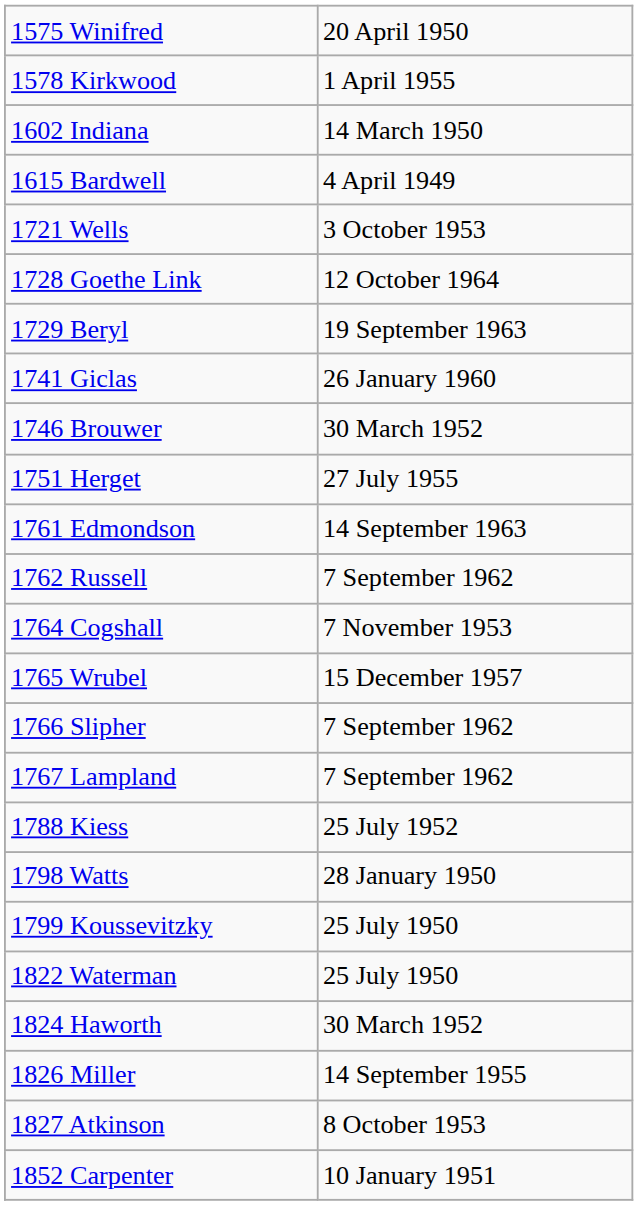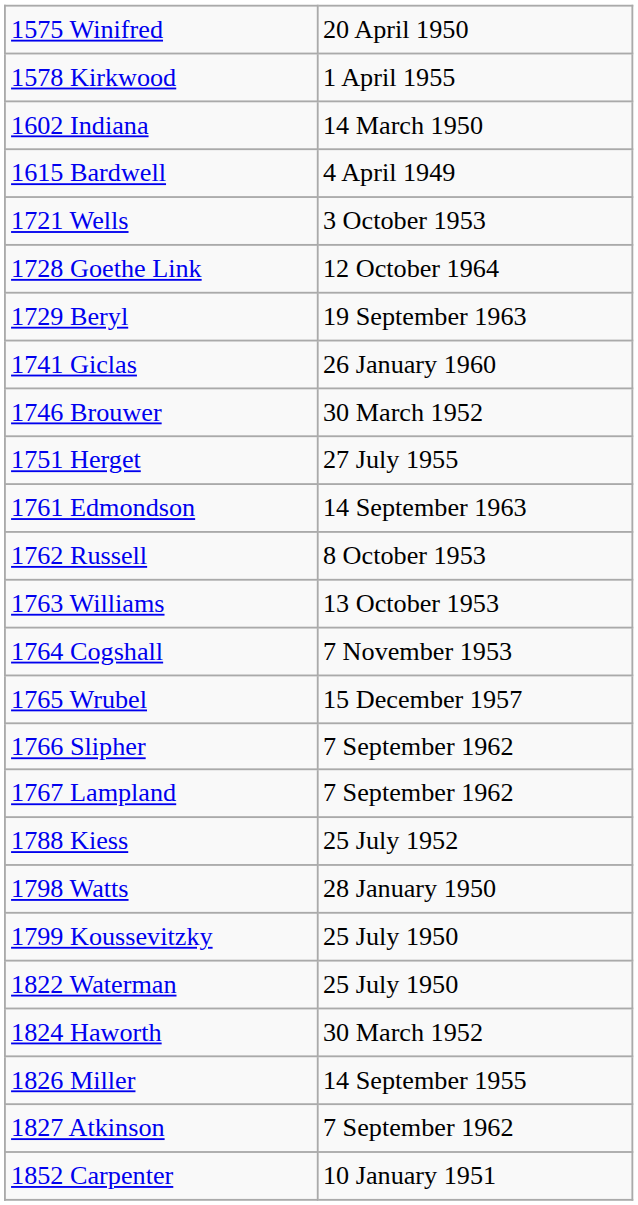 <table class="wikitable" style="font-size: 89%; float: left; width: 24em; margin-right: 1em;height: 650px;">
 <tr>
 <td><a href='#'>1575 Winifred</a></td>
 <td>20 April 1950</td>
 </tr>
 <tr>
 <td><a href='#'>1578 Kirkwood</a></td>
 <td>1 April 1955</td>
 </tr>
 <tr>
 <td><a href='#'>1602 Indiana</a></td>
 <td>14 March 1950</td>
 </tr>
 <tr>
 <td><a href='#'>1615 Bardwell</a></td>
 <td>4 April 1949</td>
 </tr>
 <tr>
 <td><a href='#'>1721 Wells</a></td>
 <td>3 October 1953</td>
 </tr>
 <tr>
 <td><a href='#'>1728 Goethe Link</a></td>
 <td>12 October 1964</td>
 </tr>
 <tr>
 <td><a href='#'>1729 Beryl</a></td>
 <td>19 September 1963</td>
 </tr>
 <tr>
 <td><a href='#'>1741 Giclas</a></td>
 <td>26 January 1960</td>
 </tr>
 <tr>
 <td><a href='#'>1746 Brouwer</a></td>
 <td>30 March 1952</td>
 </tr>
 <tr>
 <td><a href='#'>1751 Herget</a></td>
 <td>27 July 1955</td>
 </tr>
 <tr>
 <td><a href='#'>1761 Edmondson</a></td>
 <td>14 September 1963</td>
 </tr>
 <tr>
 <td><a href='#'>1762 Russell</a></td>
-<td>7 September 1962</td>
+<td>8 October 1953</td>
+</tr>
+<tr>
+<td><a href='#'>1763 Williams</a></td>
+<td>13 October 1953</td>
 </tr>
 <tr>
 <td><a href='#'>1764 Cogshall</a></td>
 <td>7 November 1953</td>
 </tr>
 <tr>
 <td><a href='#'>1765 Wrubel</a></td>
 <td>15 December 1957</td>
 </tr>
 <tr>
 <td><a href='#'>1766 Slipher</a></td>
 <td>7 September 1962</td>
 </tr>
 <tr>
 <td><a href='#'>1767 Lampland</a></td>
 <td>7 September 1962</td>
 </tr>
 <tr>
 <td><a href='#'>1788 Kiess</a></td>
 <td>25 July 1952</td>
 </tr>
 <tr>
 <td><a href='#'>1798 Watts</a></td>
 <td>28 January 1950</td>
 </tr>
 <tr>
 <td><a href='#'>1799 Koussevitzky</a></td>
 <td>25 July 1950</td>
 </tr>
 <tr>
 <td><a href='#'>1822 Waterman</a></td>
 <td>25 July 1950</td>
 </tr>
 <tr>
 <td><a href='#'>1824 Haworth</a></td>
 <td>30 March 1952</td>
 </tr>
 <tr>
 <td><a href='#'>1826 Miller</a></td>
 <td>14 September 1955</td>
 </tr>
 <tr>
 <td><a href='#'>1827 Atkinson</a></td>
-<td>8 October 1953</td>
+<td>7 September 1962</td>
 </tr>
 <tr>
 <td><a href='#'>1852 Carpenter</a></td>
 <td>10 January 1951</td>
 </tr>
 </table>
